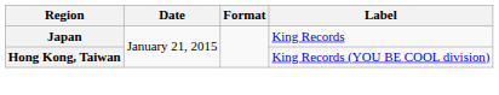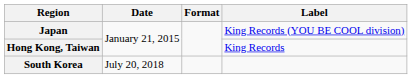 <table class="wikitable plainrowheaders">
 <tr>
 <th>Region</th>
 <th>Date</th>
 <th>Format</th>
 <th>Label</th>
 </tr>
 <tr>
 <th scope="row">Japan</th>
 <td rowspan="2">January 21, 2015</td>
 <td rowspan="2"></td>
+<td><a href='#'>King Records (YOU BE COOL division)</a></td>
+</tr>
+<tr>
+<th scope="row">Hong Kong, Taiwan</th>
 <td><a href='#'>King Records</a></td>
 </tr>
 <tr>
-<th scope="row">Hong Kong, Taiwan</th>
-<td><a href='#'>King Records (YOU BE COOL division)</a></td>
+<th scope="row">South Korea</th>
+<td>July 20, 2018</td>
+<td></td>
+<td></td>
 </tr>
 </table>
